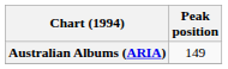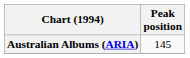 <table class="wikitable plainrowheaders">
 <tr>
 <th>Chart (1994)</th>
 <th>Peak <br> position</th>
 </tr>
 <tr>
 <th scope="row">Australian Albums (<a href='#'>ARIA</a>)</th>
-<td align="center">149</td>
+<td align="center">145</td>
 </tr>
 <tr>
 </tr>
 <tr>
 </tr>
 </table>
